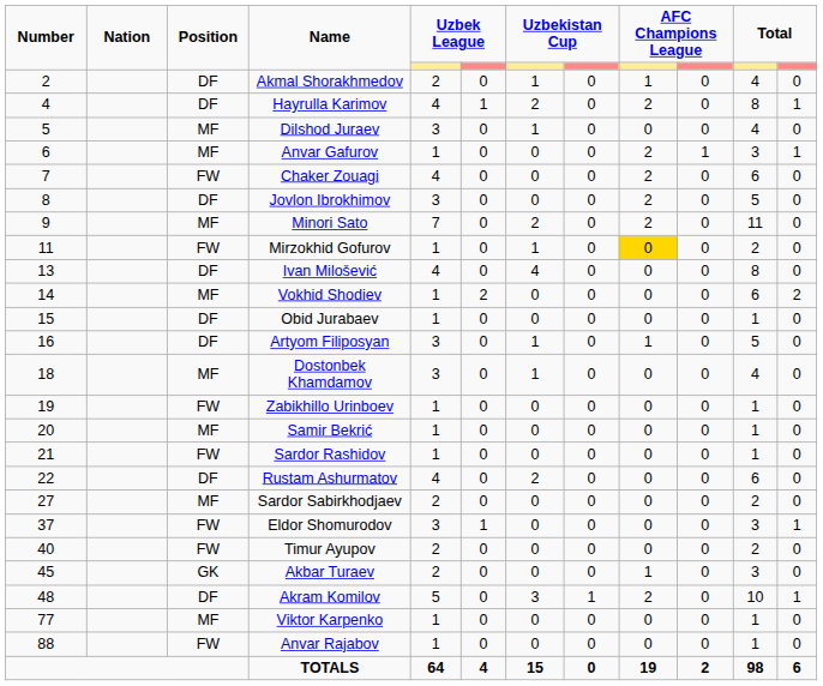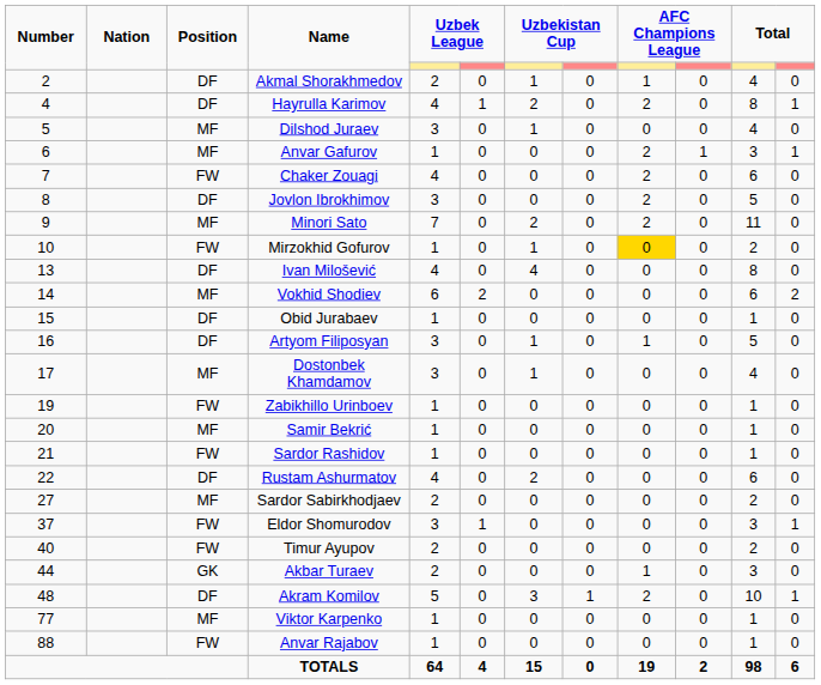 <table class="wikitable" style="font-size: 100%; text-align: center;">
 <tr>
 <td rowspan="2" width="10%" align="center"><strong>Number</strong></td>
 <td rowspan="2" width="10%" align="center"><strong>Nation</strong></td>
 <td rowspan="2" width="10%" align="center"><strong>Position</strong></td>
 <td rowspan="2" width="20%" align="center"><strong>Name</strong></td>
 <td colspan="2" align="center"><strong><a href='#'>Uzbek League</a></strong></td>
 <td colspan="2" align="center"><strong><a href='#'>Uzbekistan Cup</a></strong></td>
 <td colspan="2" align="center"><strong><a href='#'>AFC Champions League</a></strong></td>
 <td colspan="2" align="center"><strong>Total</strong></td>
 </tr>
 <tr>
 <th width=80 style="background: #FFEE99"></th>
 <th width=80 style="background: #FF8888"></th>
 <th width=80 style="background: #FFEE99"></th>
 <th width=80 style="background: #FF8888"></th>
 <th width=80 style="background: #FFEE99"></th>
 <th width=80 style="background: #FF8888"></th>
 <th width=80 style="background: #FFEE99"></th>
 <th width=80 style="background: #FF8888"></th>
 </tr>
 <tr>
 <td>2</td>
 <td></td>
 <td>DF</td>
 <td><a href='#'>Akmal Shorakhmedov</a></td>
 <td>2</td>
 <td>0</td>
 <td>1</td>
 <td>0</td>
 <td>1</td>
 <td>0</td>
 <td>4</td>
 <td>0</td>
 </tr>
 <tr>
 <td>4</td>
 <td></td>
 <td>DF</td>
 <td><a href='#'>Hayrulla Karimov</a></td>
 <td>4</td>
 <td>1</td>
 <td>2</td>
 <td>0</td>
 <td>2</td>
 <td>0</td>
 <td>8</td>
 <td>1</td>
 </tr>
 <tr>
 <td>5</td>
 <td></td>
 <td>MF</td>
 <td><a href='#'>Dilshod Juraev</a></td>
 <td>3</td>
 <td>0</td>
 <td>1</td>
 <td>0</td>
 <td>0</td>
 <td>0</td>
 <td>4</td>
 <td>0</td>
 </tr>
 <tr>
 <td>6</td>
 <td></td>
 <td>MF</td>
 <td><a href='#'>Anvar Gafurov</a></td>
 <td>1</td>
 <td>0</td>
 <td>0</td>
 <td>0</td>
 <td>2</td>
 <td>1</td>
 <td>3</td>
 <td>1</td>
 </tr>
 <tr>
 <td>7</td>
 <td></td>
 <td>FW</td>
 <td><a href='#'>Chaker Zouagi</a></td>
 <td>4</td>
 <td>0</td>
 <td>0</td>
 <td>0</td>
 <td>2</td>
 <td>0</td>
 <td>6</td>
 <td>0</td>
 </tr>
 <tr>
 <td>8</td>
 <td></td>
 <td>DF</td>
 <td><a href='#'>Jovlon Ibrokhimov</a></td>
 <td>3</td>
 <td>0</td>
 <td>0</td>
 <td>0</td>
 <td>2</td>
 <td>0</td>
 <td>5</td>
 <td>0</td>
 </tr>
 <tr>
 <td>9</td>
 <td></td>
 <td>MF</td>
 <td><a href='#'>Minori Sato</a></td>
 <td>7</td>
 <td>0</td>
 <td>2</td>
 <td>0</td>
 <td>2</td>
 <td>0</td>
 <td>11</td>
 <td>0</td>
 </tr>
 <tr>
-<td>11</td>
+<td>10</td>
 <td></td>
 <td>FW</td>
 <td>Mirzokhid Gofurov</td>
 <td>1</td>
 <td>0</td>
 <td>1</td>
 <td>0</td>
 <td style="background: gold;">0</td>
 <td>0</td>
 <td>2</td>
 <td>0</td>
 </tr>
 <tr>
 <td>13</td>
 <td></td>
 <td>DF</td>
 <td><a href='#'>Ivan Milošević</a></td>
 <td>4</td>
 <td>0</td>
 <td>4</td>
 <td>0</td>
 <td>0</td>
 <td>0</td>
 <td>8</td>
 <td>0</td>
 </tr>
 <tr>
 <td>14</td>
 <td></td>
 <td>MF</td>
 <td><a href='#'>Vokhid Shodiev</a></td>
-<td>1</td>
+<td>6</td>
 <td>2</td>
 <td>0</td>
 <td>0</td>
 <td>0</td>
 <td>0</td>
 <td>6</td>
 <td>2</td>
 </tr>
 <tr>
 <td>15</td>
 <td></td>
 <td>DF</td>
 <td>Obid Jurabaev</td>
 <td>1</td>
 <td>0</td>
 <td>0</td>
 <td>0</td>
 <td>0</td>
 <td>0</td>
 <td>1</td>
 <td>0</td>
 </tr>
 <tr>
 <td>16</td>
 <td></td>
 <td>DF</td>
 <td><a href='#'>Artyom Filiposyan</a></td>
 <td>3</td>
 <td>0</td>
 <td>1</td>
 <td>0</td>
 <td>1</td>
 <td>0</td>
 <td>5</td>
 <td>0</td>
 </tr>
 <tr>
-<td>18</td>
+<td>17</td>
 <td></td>
 <td>MF</td>
 <td><a href='#'>Dostonbek Khamdamov</a></td>
 <td>3</td>
 <td>0</td>
 <td>1</td>
 <td>0</td>
 <td>0</td>
 <td>0</td>
 <td>4</td>
 <td>0</td>
 </tr>
 <tr>
 <td>19</td>
 <td></td>
 <td>FW</td>
 <td><a href='#'>Zabikhillo Urinboev</a></td>
 <td>1</td>
 <td>0</td>
 <td>0</td>
 <td>0</td>
 <td>0</td>
 <td>0</td>
 <td>1</td>
 <td>0</td>
 </tr>
 <tr>
 <td>20</td>
 <td></td>
 <td>MF</td>
 <td><a href='#'>Samir Bekrić</a></td>
 <td>1</td>
 <td>0</td>
 <td>0</td>
 <td>0</td>
 <td>0</td>
 <td>0</td>
 <td>1</td>
 <td>0</td>
 </tr>
 <tr>
 <td>21</td>
 <td></td>
 <td>FW</td>
 <td><a href='#'>Sardor Rashidov</a></td>
 <td>1</td>
 <td>0</td>
 <td>0</td>
 <td>0</td>
 <td>0</td>
 <td>0</td>
 <td>1</td>
 <td>0</td>
 </tr>
 <tr>
 <td>22</td>
 <td></td>
 <td>DF</td>
 <td><a href='#'>Rustam Ashurmatov</a></td>
 <td>4</td>
 <td>0</td>
 <td>2</td>
 <td>0</td>
 <td>0</td>
 <td>0</td>
 <td>6</td>
 <td>0</td>
 </tr>
 <tr>
 <td>27</td>
 <td></td>
 <td>MF</td>
 <td>Sardor Sabirkhodjaev</td>
 <td>2</td>
 <td>0</td>
 <td>0</td>
 <td>0</td>
 <td>0</td>
 <td>0</td>
 <td>2</td>
 <td>0</td>
 </tr>
 <tr>
 <td>37</td>
 <td></td>
 <td>FW</td>
 <td>Eldor Shomurodov</td>
 <td>3</td>
 <td>1</td>
 <td>0</td>
 <td>0</td>
 <td>0</td>
 <td>0</td>
 <td>3</td>
 <td>1</td>
 </tr>
 <tr>
 <td>40</td>
 <td></td>
 <td>FW</td>
 <td>Timur Ayupov</td>
 <td>2</td>
 <td>0</td>
 <td>0</td>
 <td>0</td>
 <td>0</td>
 <td>0</td>
 <td>2</td>
 <td>0</td>
 </tr>
 <tr>
-<td>45</td>
+<td>44</td>
 <td></td>
 <td>GK</td>
 <td><a href='#'>Akbar Turaev</a></td>
 <td>2</td>
 <td>0</td>
 <td>0</td>
 <td>0</td>
 <td>1</td>
 <td>0</td>
 <td>3</td>
 <td>0</td>
 </tr>
 <tr>
 <td>48</td>
 <td></td>
 <td>DF</td>
 <td><a href='#'>Akram Komilov</a></td>
 <td>5</td>
 <td>0</td>
 <td>3</td>
 <td>1</td>
 <td>2</td>
 <td>0</td>
 <td>10</td>
 <td>1</td>
 </tr>
 <tr>
 <td>77</td>
 <td></td>
 <td>MF</td>
 <td><a href='#'>Viktor Karpenko</a></td>
 <td>1</td>
 <td>0</td>
 <td>0</td>
 <td>0</td>
 <td>0</td>
 <td>0</td>
 <td>1</td>
 <td>0</td>
 </tr>
 <tr>
 <td>88</td>
 <td></td>
 <td>FW</td>
 <td><a href='#'>Anvar Rajabov</a></td>
 <td>1</td>
 <td>0</td>
 <td>0</td>
 <td>0</td>
 <td>0</td>
 <td>0</td>
 <td>1</td>
 <td>0</td>
 </tr>
 <tr>
 <td colspan="3"></td>
 <td><strong>TOTALS</strong></td>
 <td><strong>64</strong></td>
 <td><strong>4</strong></td>
 <td><strong>15</strong></td>
 <td><strong>0</strong></td>
 <td><strong>19</strong></td>
 <td><strong>2</strong></td>
 <td><strong>98</strong></td>
 <td><strong>6</strong></td>
 </tr>
 </table>
